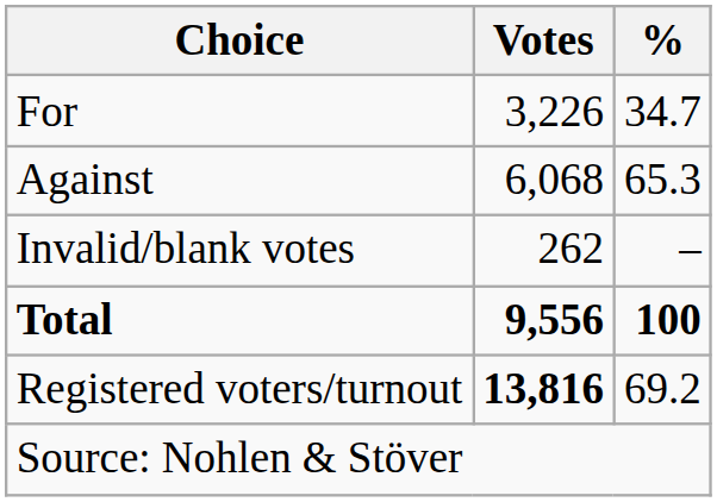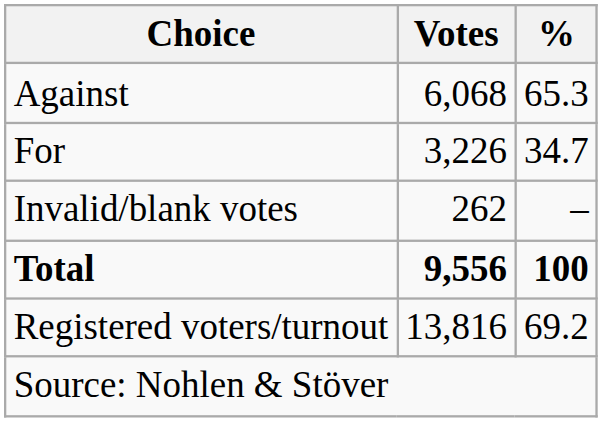 <table class=wikitable style=text-align:right>
 <tr>
 <th>Choice</th>
 <th>Votes</th>
 <th>%</th>
 </tr>
 <tr>
+<td align=left>Against</td>
+<td>6,068</td>
+<td>65.3</td>
+</tr>
+<tr>
 <td align=left>For</td>
 <td>3,226</td>
 <td>34.7</td>
-</tr>
-<tr>
-<td align=left>Against</td>
-<td>6,068</td>
-<td>65.3</td>
 </tr>
 <tr>
 <td align=left>Invalid/blank votes</td>
 <td>262</td>
 <td>–</td>
 </tr>
 <tr>
 <td align=left><strong>Total</strong></td>
 <td><strong>9,556</strong></td>
 <td><strong>100</strong></td>
 </tr>
 <tr>
 <td align=left>Registered voters/turnout</td>
-<td><strong>13,816</strong></td>
+<td>13,816</td>
 <td>69.2</td>
 </tr>
 <tr>
 <td align=left colspan=3>Source: Nohlen & Stöver</td>
 </tr>
 </table>
